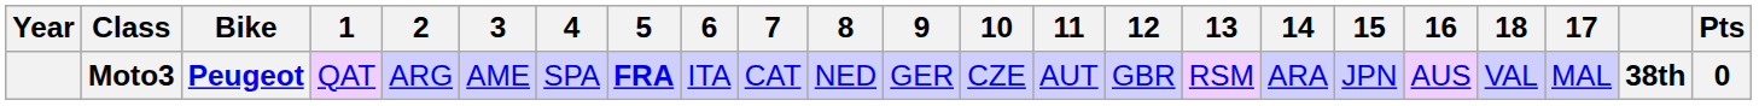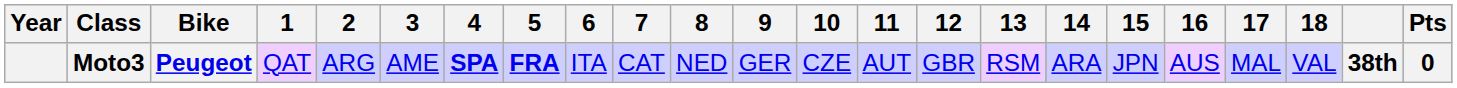 <table class="wikitable" style="text-align:center">
 <tr>
 <th>Year</th>
 <th>Class</th>
 <th>Bike</th>
 <th>1</th>
 <th>2</th>
 <th>3</th>
 <th>4</th>
 <th>5</th>
 <th>6</th>
 <th>7</th>
 <th>8</th>
 <th>9</th>
 <th>10</th>
 <th>11</th>
 <th>12</th>
 <th>13</th>
 <th>14</th>
 <th>15</th>
 <th>16</th>
+<th>17</th>
 <th>18</th>
-<th>17</th>
 <th></th>
 <th>Pts</th>
 </tr>
 <tr>
 <th></th>
 <th>Moto3</th>
 <th><a href='#'>Peugeot</a></th>
 <td style="background:#EFCFFF;"><a href='#'>QAT</a><br></td>
 <td style="background:#CFCFFF;"><a href='#'>ARG</a><br></td>
 <td style="background:#CFCFFF;"><a href='#'>AME</a><br></td>
-<td style="background:#CFCFFF;"><a href='#'>SPA</a><br></td>
+<td style="background:#CFCFFF;"><strong><a href='#'>SPA</a><br></strong></td>
 <td style="background:#CFCFFF;"><strong><a href='#'>FRA</a><br></strong></td>
 <td style="background:#CFCFFF;"><a href='#'>ITA</a><br></td>
 <td style="background:#CFCFFF;"><a href='#'>CAT</a><br></td>
 <td style="background:#CFCFFF;"><a href='#'>NED</a><br></td>
 <td style="background:#CFCFFF;"><a href='#'>GER</a><br></td>
 <td style="background:#CFCFFF;"><a href='#'>CZE</a><br></td>
 <td style="background:#CFCFFF;"><a href='#'>AUT</a><br></td>
 <td style="background:#CFCFFF;"><a href='#'>GBR</a><br></td>
 <td style="background:#EFCFFF;"><a href='#'>RSM</a><br></td>
 <td style="background:#CFCFFF;"><a href='#'>ARA</a><br></td>
 <td style="background:#CFCFFF;"><a href='#'>JPN</a><br></td>
 <td style="background:#EFCFFF;"><a href='#'>AUS</a><br></td>
+<td style="background:#CFCFFF;"><a href='#'>MAL</a><br></td>
 <td style="background:#CFCFFF;"><a href='#'>VAL</a><br></td>
-<td style="background:#CFCFFF;"><a href='#'>MAL</a><br></td>
 <th>38th</th>
 <th>0</th>
 </tr>
 </table>
